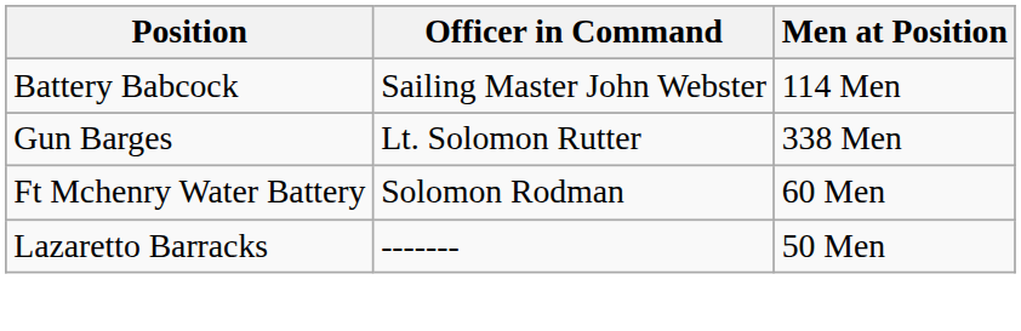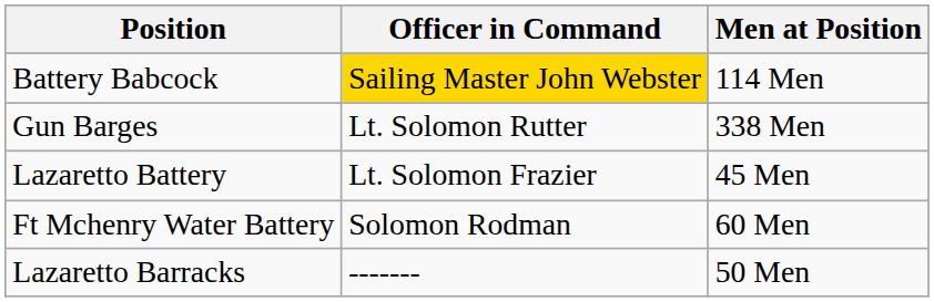 <table class="wikitable">
 <tr>
 <th>Position</th>
 <th>Officer in Command</th>
 <th>Men at Position</th>
 </tr>
 <tr>
 <td>Battery Babcock</td>
-<td>Sailing Master John Webster</td>
+<td style="background: gold;">Sailing Master John Webster</td>
 <td>114 Men</td>
 </tr>
 <tr>
 <td>Gun Barges</td>
 <td>Lt. Solomon Rutter</td>
 <td>338 Men</td>
+</tr>
+<tr>
+<td>Lazaretto Battery</td>
+<td>Lt. Solomon Frazier</td>
+<td>45 Men</td>
 </tr>
 <tr>
 <td>Ft Mchenry Water Battery</td>
 <td>Solomon Rodman</td>
 <td>60 Men</td>
 </tr>
 <tr>
 <td>Lazaretto Barracks</td>
 <td>-------</td>
 <td>50 Men</td>
 </tr>
 </table>
